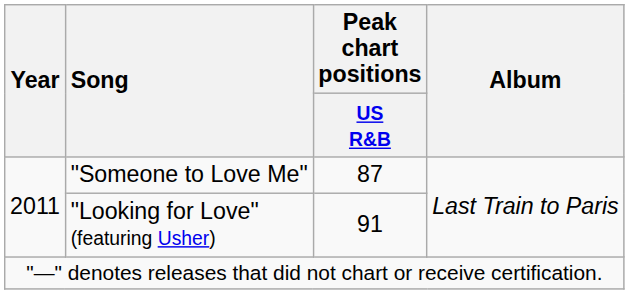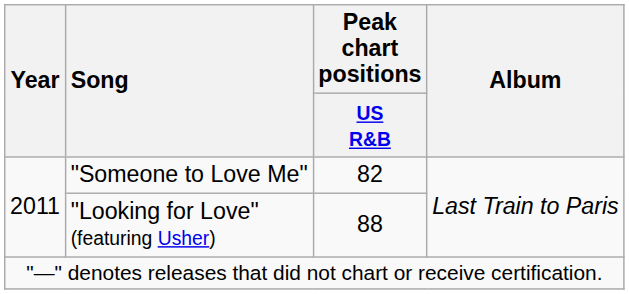 <table class="wikitable" style="text-align:center;">
 <tr>
 <th style="text-align:center;" rowspan="2">Year</th>
 <th style="text-align:left;" rowspan="2">Song</th>
 <th style="text-align:center;">Peak chart<br> positions</th>
 <th style="text-align:center;" rowspan="2">Album</th>
 </tr>
 <tr>
 <th style="text-align:center; width:40px;"><small><a href='#'>US<br>R&B</a></small><br></th>
 </tr>
 <tr>
 <td rowspan="2">2011</td>
 <td align="left">"Someone to Love Me"<br></td>
-<td>87</td>
+<td>82</td>
 <td rowspan="2"><em>Last Train to Paris</em></td>
 </tr>
 <tr>
 <td align="left">"Looking for Love"<br><small>(featuring <a href='#'>Usher</a>)</small></td>
-<td>91</td>
+<td>88</td>
 </tr>
 <tr>
 <td colspan="14" style="font-size:90%">"—" denotes releases that did not chart or receive certification.</td>
 </tr>
 </table>
